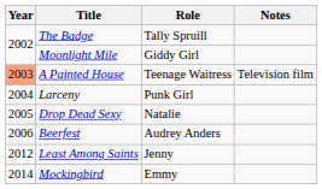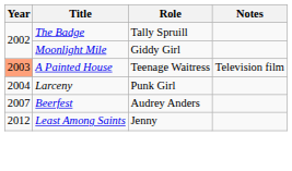 <table class="wikitable sortable">
 <tr>
 <th>Year</th>
 <th>Title</th>
 <th>Role</th>
 <th>Notes</th>
 </tr>
 <tr>
 <td rowspan=2>2002</td>
 <td><em><a href='#'>The Badge</a></em></td>
 <td>Tally Spruill</td>
 <td></td>
 </tr>
 <tr>
 <td><em><a href='#'>Moonlight Mile</a></em></td>
 <td>Giddy Girl</td>
 <td></td>
 </tr>
 <tr>
 <td style="background: lightsalmon;">2003</td>
 <td><em><a href='#'>A Painted House</a></em></td>
 <td>Teenage Waitress</td>
 <td>Television film</td>
 </tr>
 <tr>
 <td>2004</td>
 <td><em>Larceny</em></td>
 <td>Punk Girl</td>
 <td></td>
 </tr>
 <tr>
-<td>2005</td>
-<td><em><a href='#'>Drop Dead Sexy</a></em></td>
-<td>Natalie</td>
-<td></td>
-</tr>
-<tr>
-<td>2006</td>
+<td>2007</td>
 <td><em><a href='#'>Beerfest</a></em></td>
 <td>Audrey Anders</td>
 <td></td>
 </tr>
 <tr>
 <td>2012</td>
 <td><em><a href='#'>Least Among Saints</a></em></td>
 <td>Jenny</td>
 <td></td>
 </tr>
-<tr>
-<td>2014</td>
-<td><em><a href='#'>Mockingbird</a></em></td>
-<td>Emmy</td>
-<td></td>
-</tr>
 </table>
